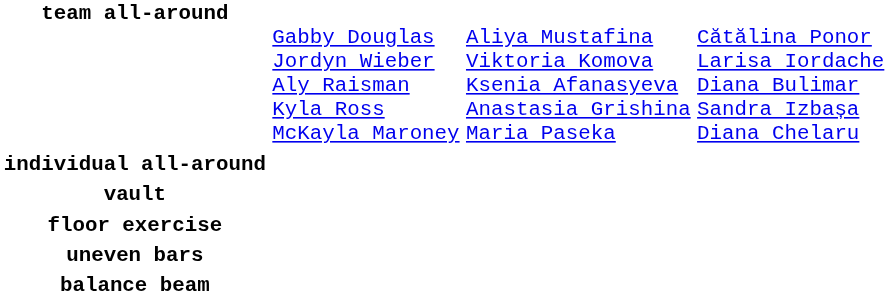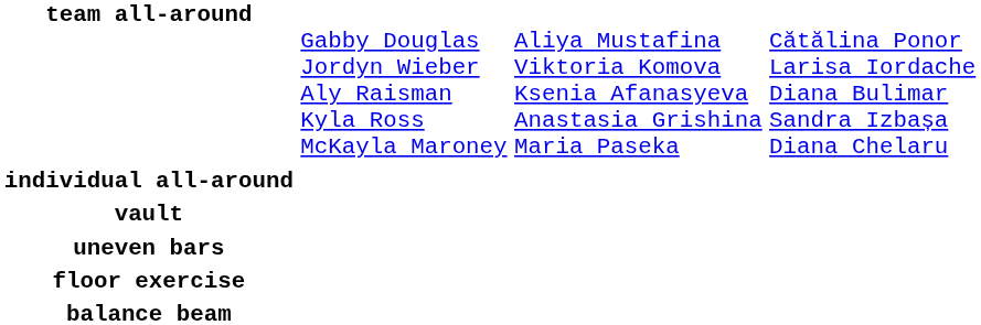 <table>
 <tr valign="top">
 <th scope="row">team all-around<br></th>
 <td><br><a href='#'>Gabby Douglas</a><br><a href='#'>Jordyn Wieber</a><br><a href='#'>Aly Raisman</a><br><a href='#'>Kyla Ross</a><br><a href='#'>McKayla Maroney</a></td>
 <td><br><a href='#'>Aliya Mustafina</a><br><a href='#'>Viktoria Komova</a><br><a href='#'>Ksenia Afanasyeva</a><br><a href='#'>Anastasia Grishina</a><br><a href='#'>Maria Paseka</a></td>
 <td><br><a href='#'>Cătălina Ponor</a><br><a href='#'>Larisa Iordache</a><br><a href='#'>Diana Bulimar</a><br><a href='#'>Sandra Izbașa</a><br><a href='#'>Diana Chelaru</a></td>
 </tr>
 <tr>
 <th scope="row">individual all-around<br></th>
 <td></td>
 <td></td>
 <td></td>
 </tr>
 <tr>
 <th scope="row">vault<br></th>
 <td></td>
 <td></td>
 <td></td>
 </tr>
 <tr>
-<th scope="row">floor exercise<br></th>
+<th scope="row">uneven bars<br></th>
 <td></td>
 <td></td>
 <td></td>
 </tr>
 <tr>
-<th scope="row">uneven bars<br></th>
+<th scope="row">floor exercise<br></th>
 <td></td>
 <td></td>
 <td></td>
 </tr>
 <tr>
 <th scope="row">balance beam<br></th>
 <td></td>
 <td></td>
 <td></td>
 </tr>
 </table>
